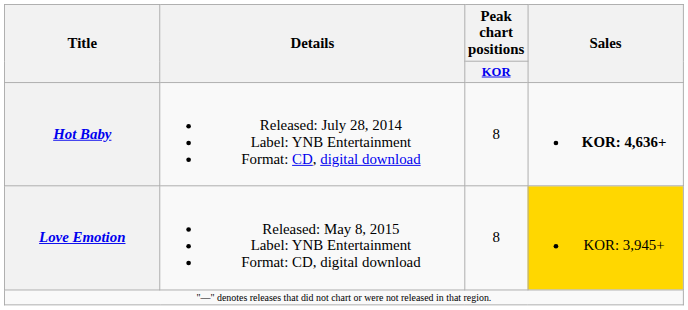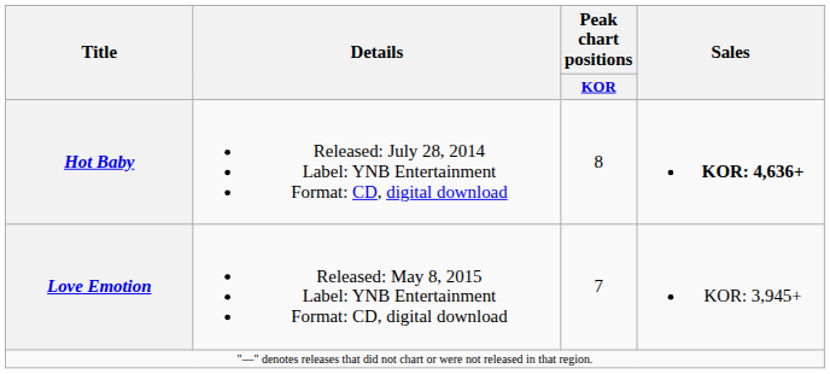 <table class="wikitable plainrowheaders" style="text-align:center">
 <tr>
 <th rowspan="2" style="width:10em;">Title</th>
 <th rowspan="2" style="width:20em;">Details</th>
 <th colspan="1">Peak chart<br> positions</th>
 <th rowspan="2" style="width:10em;">Sales</th>
 </tr>
 <tr>
 <th scope="col" style="width:2.5em;font-size:85%;"><a href='#'>KOR</a><br></th>
 </tr>
 <tr>
 <th scope="row"><em><a href='#'>Hot Baby</a></em></th>
 <td><br><ul><li>Released: July 28, 2014</li><li>Label: YNB Entertainment</li><li>Format: <a href='#'>CD</a>, <a href='#'>digital download</a></li></ul></td>
 <td>8</td>
 <td><strong><br><ul><li>KOR: 4,636+</li></ul></strong></td>
 </tr>
 <tr>
 <th scope="row"><em><a href='#'>Love Emotion</a></em></th>
 <td><br><ul><li>Released: May 8, 2015</li><li>Label: YNB Entertainment</li><li>Format: CD, digital download</li></ul></td>
-<td>8</td>
-<td style="background: gold;"><br><ul><li>KOR: 3,945+</li></ul></td>
+<td>7</td>
+<td><br><ul><li>KOR: 3,945+</li></ul></td>
 </tr>
 <tr>
 <td colspan="4" style="font-size:8pt;">"—" denotes releases that did not chart or were not released in that region.</td>
 </tr>
 </table>
